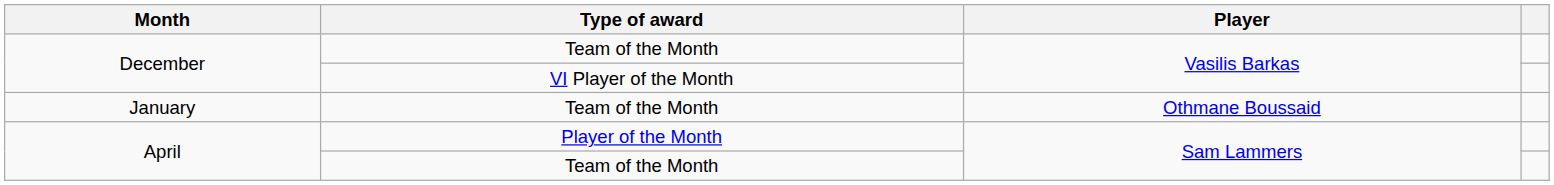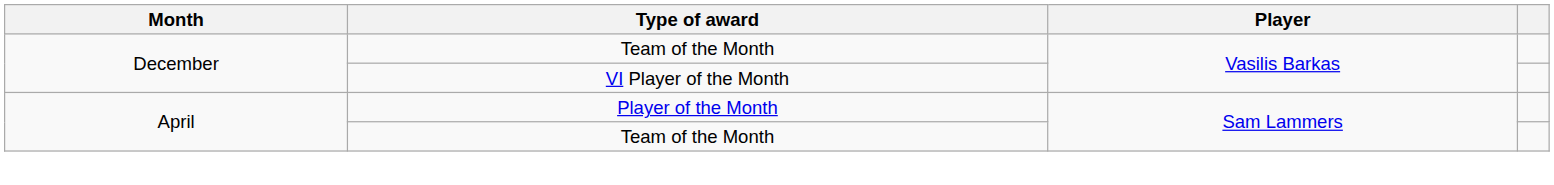 <table class="wikitable" style="text-align: center; font-size: 95%; width: 80%;">
 <tr>
 <th>Month</th>
 <th>Type of award</th>
 <th>Player</th>
 <th></th>
 </tr>
 <tr>
 <td rowspan="2">December</td>
 <td>Team of the Month</td>
 <td rowspan="2"> <a href='#'>Vasilis Barkas</a></td>
 <td></td>
 </tr>
 <tr>
 <td><a href='#'>VI</a> Player of the Month</td>
 <td></td>
 </tr>
 <tr>
-<td>January</td>
-<td>Team of the Month</td>
-<td> <a href='#'>Othmane Boussaid</a></td>
-<td></td>
-</tr>
-<tr>
 <td rowspan="2">April</td>
 <td><a href='#'>Player of the Month</a></td>
 <td rowspan="2"> <a href='#'>Sam Lammers</a></td>
 <td><br></td>
 </tr>
 <tr>
 <td>Team of the Month</td>
 <td></td>
 </tr>
 </table>
